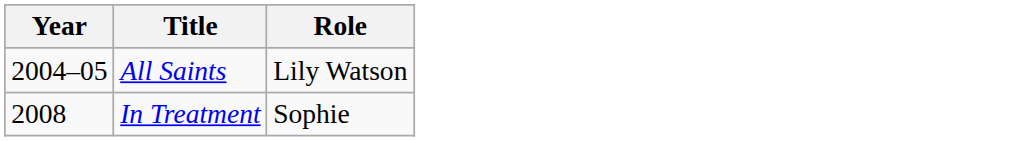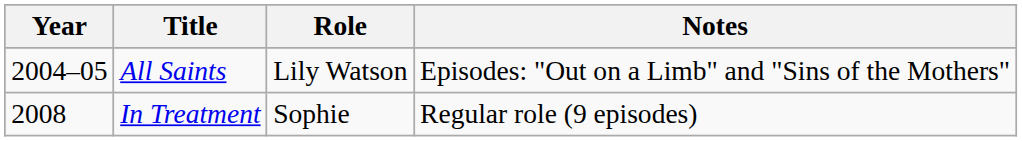 <table class="wikitable">
 <tr>
 <th>Year</th>
 <th>Title</th>
 <th>Role</th>
+<th class="unsortable">Notes</th>
 </tr>
 <tr>
 <td>2004–05</td>
 <td><em><a href='#'>All Saints</a></em></td>
 <td>Lily Watson</td>
+<td>Episodes: "Out on a Limb" and "Sins of the Mothers"</td>
 </tr>
 <tr>
 <td>2008</td>
 <td><em><a href='#'>In Treatment</a></em></td>
 <td>Sophie</td>
+<td>Regular role (9 episodes)</td>
 </tr>
 </table>
